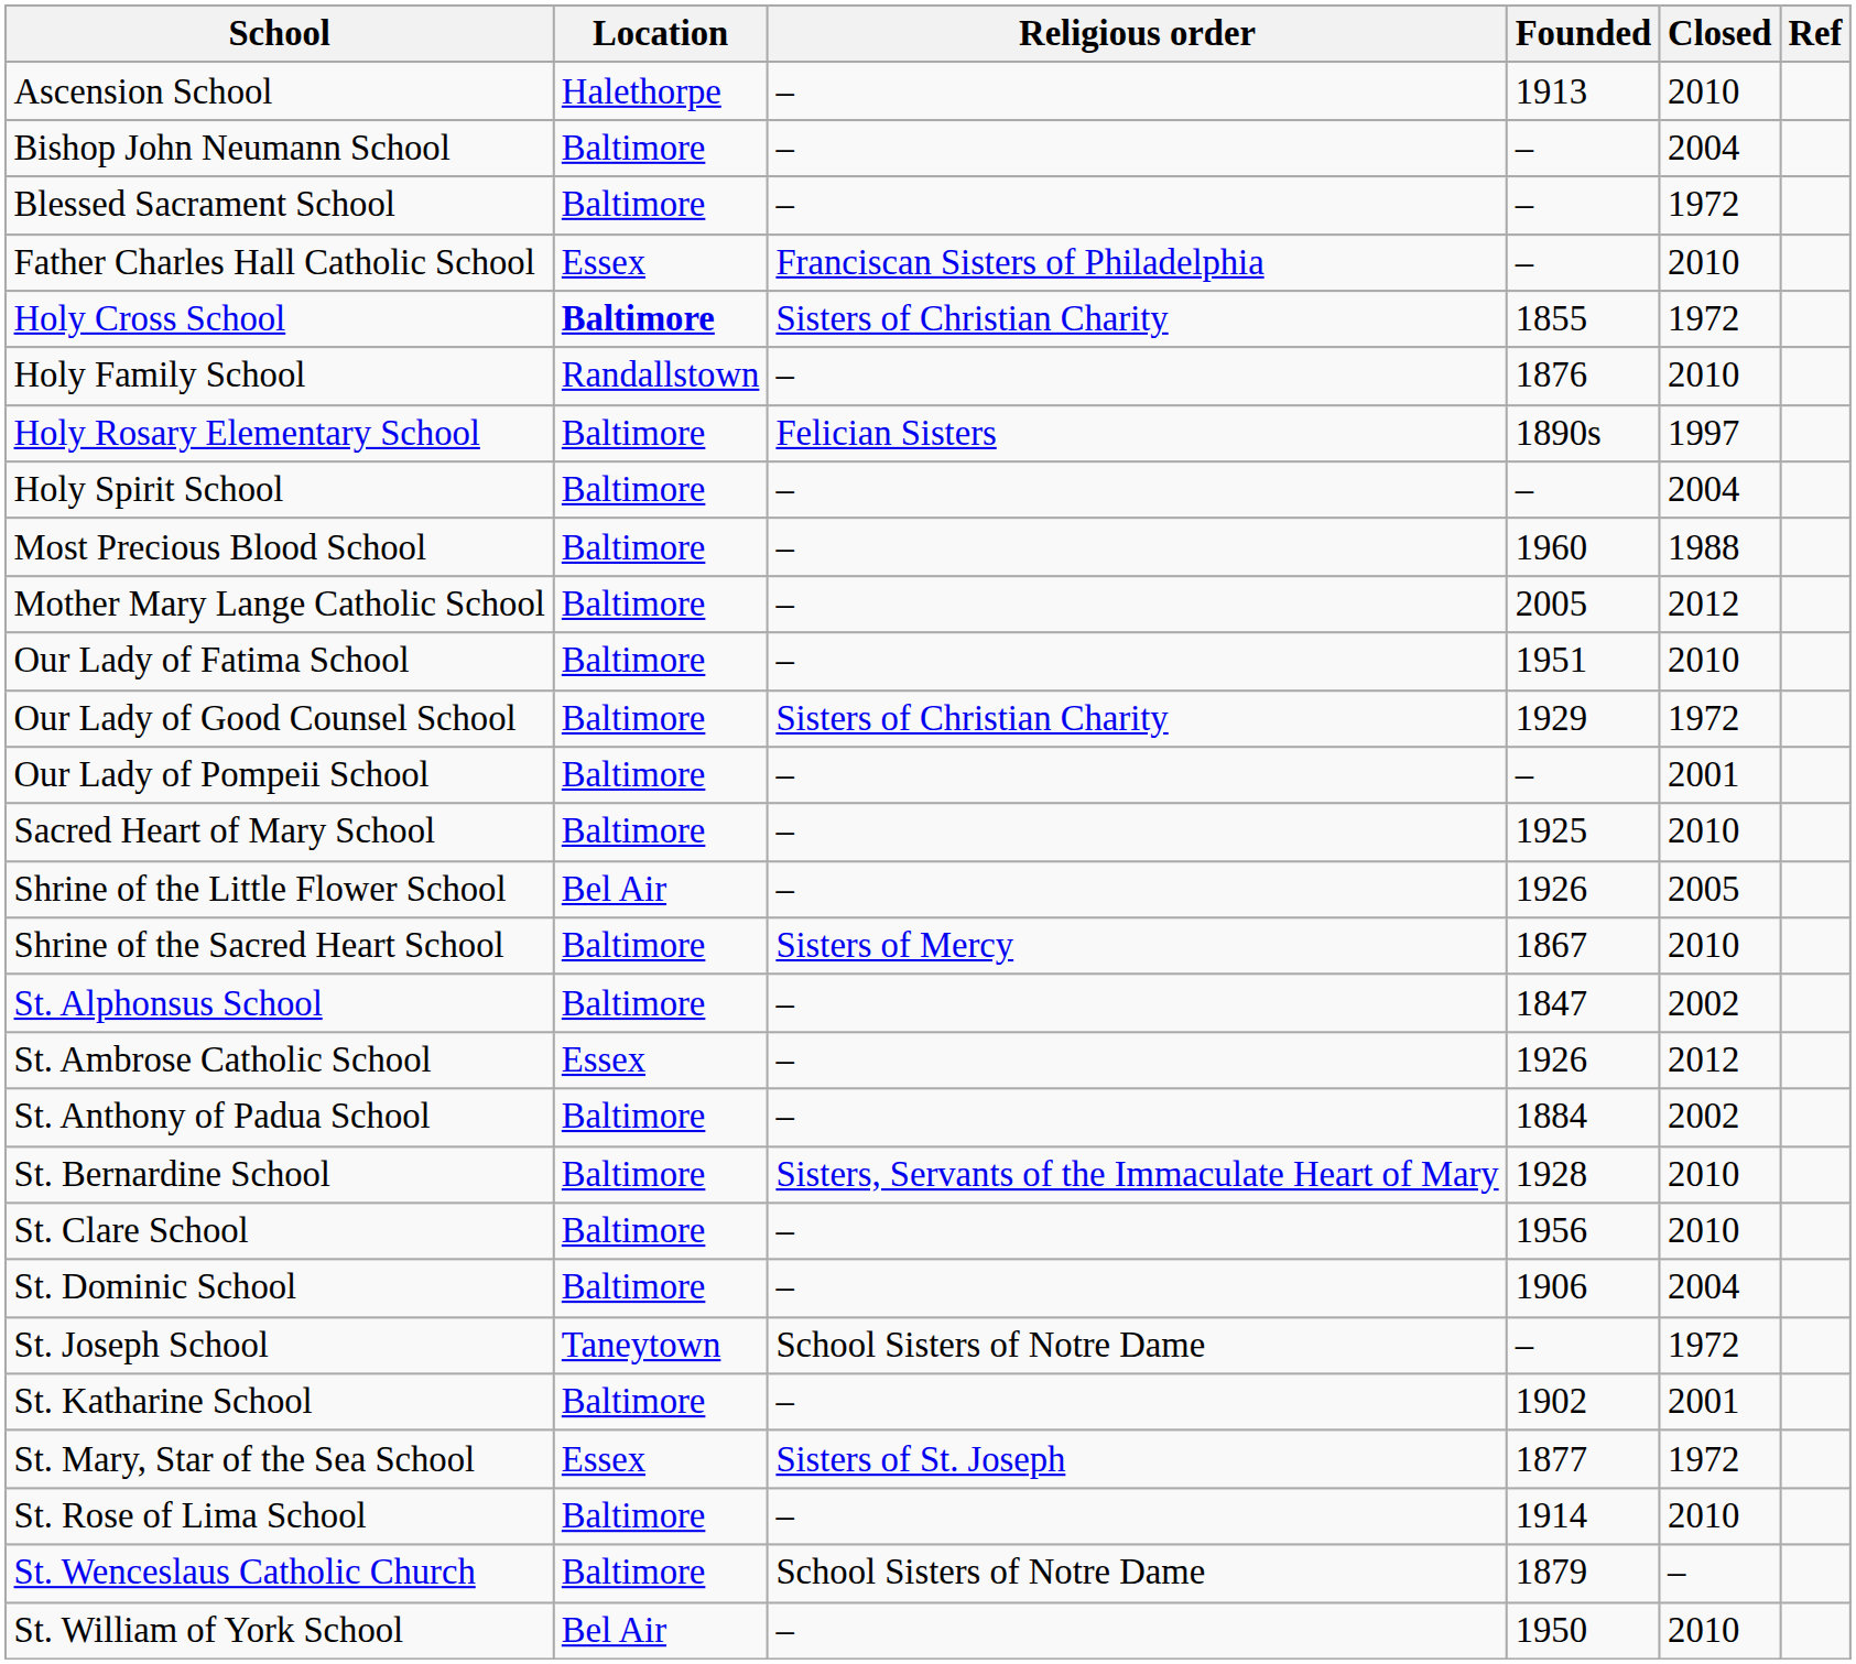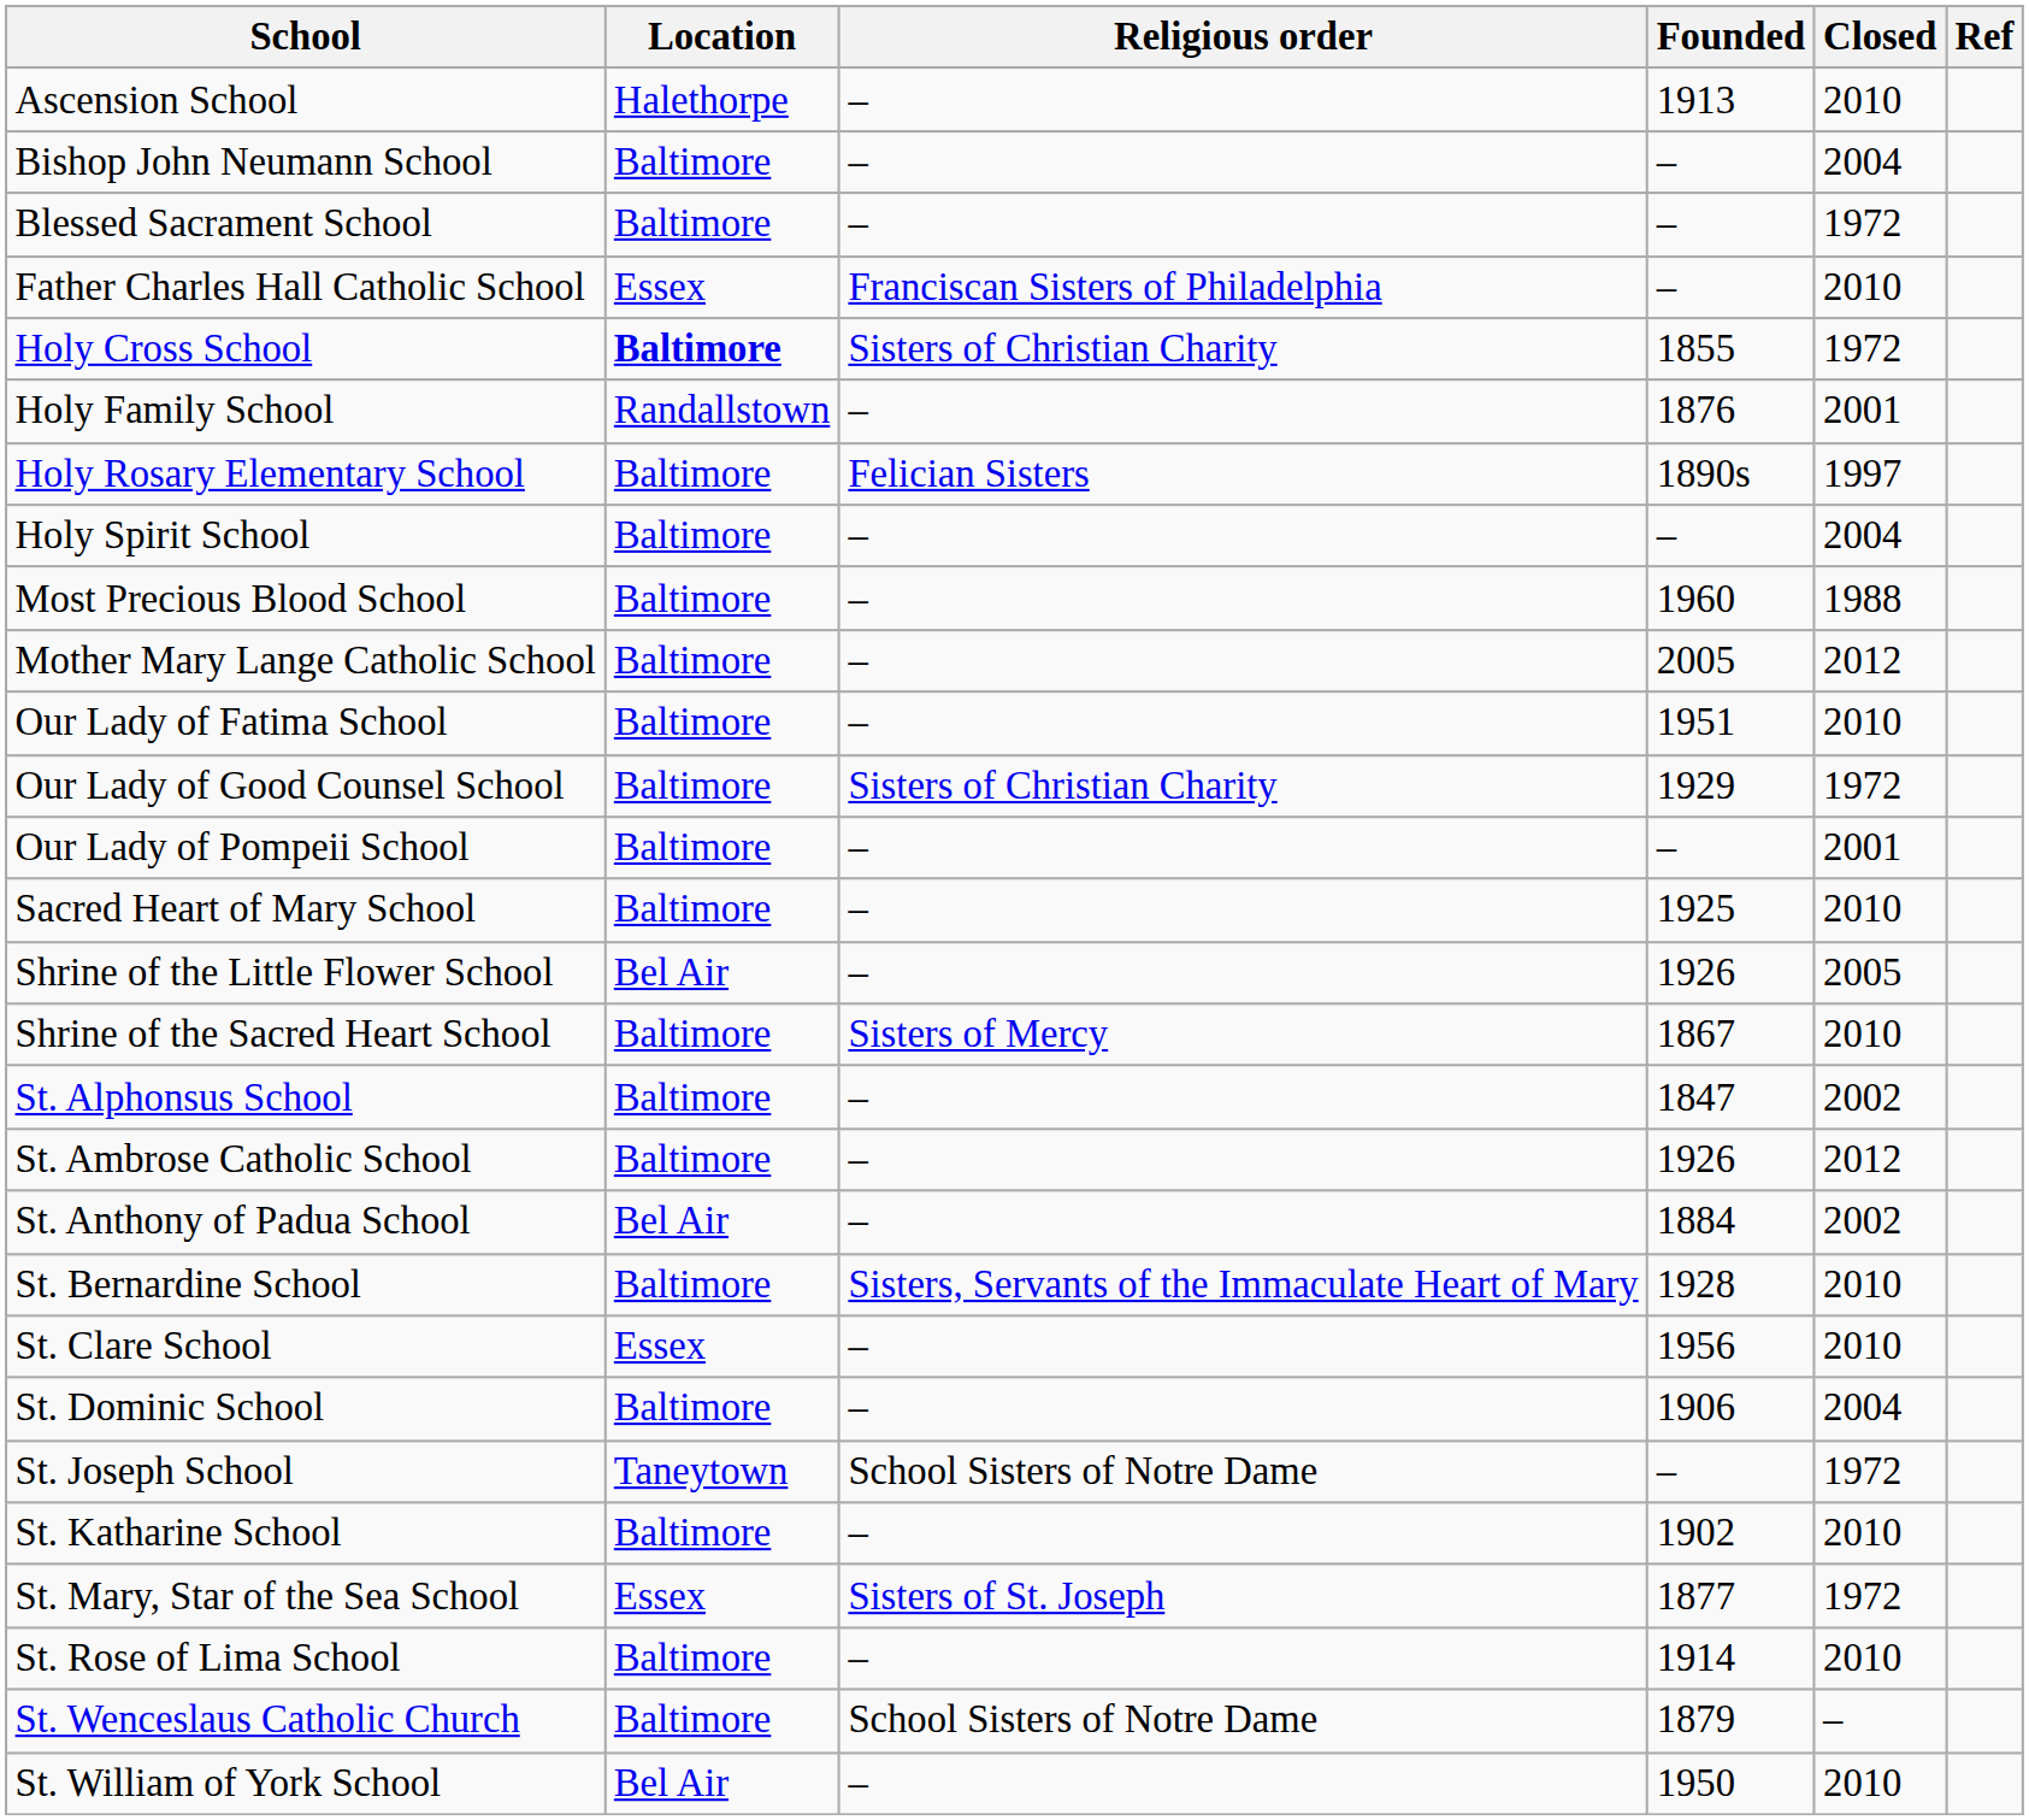 <table class="wikitable">
 <tr>
 <th>School</th>
 <th>Location</th>
 <th>Religious order</th>
 <th>Founded</th>
 <th>Closed</th>
 <th>Ref</th>
 </tr>
 <tr>
 <td>Ascension School</td>
 <td><a href='#'>Halethorpe</a></td>
 <td>–</td>
 <td>1913</td>
 <td>2010</td>
 <td></td>
 </tr>
 <tr>
 <td>Bishop John Neumann School</td>
 <td><a href='#'>Baltimore</a></td>
 <td>–</td>
 <td>–</td>
 <td>2004</td>
 <td></td>
 </tr>
 <tr>
 <td>Blessed Sacrament School</td>
 <td><a href='#'>Baltimore</a></td>
 <td>–</td>
 <td>–</td>
 <td>1972</td>
 <td></td>
 </tr>
 <tr>
 <td>Father Charles Hall Catholic School</td>
 <td><a href='#'>Essex</a></td>
 <td><a href='#'>Franciscan Sisters of Philadelphia</a></td>
 <td>–</td>
 <td>2010</td>
 <td></td>
 </tr>
 <tr>
 <td><a href='#'>Holy Cross School</a></td>
 <td><strong><a href='#'>Baltimore</a></strong></td>
 <td><a href='#'>Sisters of Christian Charity</a></td>
 <td>1855</td>
 <td>1972</td>
 <td></td>
 </tr>
 <tr>
 <td>Holy Family School</td>
 <td><a href='#'>Randallstown</a></td>
 <td>–</td>
 <td>1876</td>
-<td>2010</td>
+<td>2001</td>
 <td></td>
 </tr>
 <tr>
 <td><a href='#'>Holy Rosary Elementary School</a></td>
 <td><a href='#'>Baltimore</a></td>
 <td><a href='#'>Felician Sisters</a></td>
 <td>1890s</td>
 <td>1997</td>
 <td></td>
 </tr>
 <tr>
 <td>Holy Spirit School</td>
 <td><a href='#'>Baltimore</a></td>
 <td>–</td>
 <td>–</td>
 <td>2004</td>
 <td></td>
 </tr>
 <tr>
 <td>Most Precious Blood School</td>
 <td><a href='#'>Baltimore</a></td>
 <td>–</td>
 <td>1960</td>
 <td>1988</td>
 <td></td>
 </tr>
 <tr>
 <td>Mother Mary Lange Catholic School</td>
 <td><a href='#'>Baltimore</a></td>
 <td>–</td>
 <td>2005</td>
 <td>2012</td>
 <td></td>
 </tr>
 <tr>
 <td>Our Lady of Fatima School</td>
 <td><a href='#'>Baltimore</a></td>
 <td>–</td>
 <td>1951</td>
 <td>2010</td>
 <td></td>
 </tr>
 <tr>
 <td>Our Lady of Good Counsel School</td>
 <td><a href='#'>Baltimore</a></td>
 <td><a href='#'>Sisters of Christian Charity</a></td>
 <td>1929</td>
 <td>1972</td>
 <td></td>
 </tr>
 <tr>
 <td>Our Lady of Pompeii School</td>
 <td><a href='#'>Baltimore</a></td>
 <td>–</td>
 <td>–</td>
 <td>2001</td>
 <td></td>
 </tr>
 <tr>
 <td>Sacred Heart of Mary School</td>
 <td><a href='#'>Baltimore</a></td>
 <td>–</td>
 <td>1925</td>
 <td>2010</td>
 <td></td>
 </tr>
 <tr>
 <td>Shrine of the Little Flower School</td>
 <td><a href='#'>Bel Air</a></td>
 <td>–</td>
 <td>1926</td>
 <td>2005</td>
 <td></td>
 </tr>
 <tr>
 <td>Shrine of the Sacred Heart School</td>
 <td><a href='#'>Baltimore</a></td>
 <td><a href='#'>Sisters of Mercy</a></td>
 <td>1867</td>
 <td>2010</td>
 <td></td>
 </tr>
 <tr>
 <td><a href='#'>St. Alphonsus School</a></td>
 <td><a href='#'>Baltimore</a></td>
 <td>–</td>
 <td>1847</td>
 <td>2002</td>
 <td></td>
 </tr>
 <tr>
 <td>St. Ambrose Catholic School</td>
-<td><a href='#'>Essex</a></td>
+<td><a href='#'>Baltimore</a></td>
 <td>–</td>
 <td>1926</td>
 <td>2012</td>
 <td></td>
 </tr>
 <tr>
 <td>St. Anthony of Padua School</td>
-<td><a href='#'>Baltimore</a></td>
+<td><a href='#'>Bel Air</a></td>
 <td>–</td>
 <td>1884</td>
 <td>2002</td>
 <td></td>
 </tr>
 <tr>
 <td>St. Bernardine School</td>
 <td><a href='#'>Baltimore</a></td>
 <td><a href='#'>Sisters, Servants of the Immaculate Heart of Mary</a></td>
 <td>1928</td>
 <td>2010</td>
 <td></td>
 </tr>
 <tr>
 <td>St. Clare School</td>
-<td><a href='#'>Baltimore</a></td>
+<td><a href='#'>Essex</a></td>
 <td>–</td>
 <td>1956</td>
 <td>2010</td>
 <td></td>
 </tr>
 <tr>
 <td>St. Dominic School</td>
 <td><a href='#'>Baltimore</a></td>
 <td>–</td>
 <td>1906</td>
 <td>2004</td>
 <td></td>
 </tr>
 <tr>
 <td>St. Joseph School</td>
 <td><a href='#'>Taneytown</a></td>
 <td>School Sisters of Notre Dame</td>
 <td>–</td>
 <td>1972</td>
 <td></td>
 </tr>
 <tr>
 <td>St. Katharine School</td>
 <td><a href='#'>Baltimore</a></td>
 <td>–</td>
 <td>1902</td>
-<td>2001</td>
+<td>2010</td>
 <td></td>
 </tr>
 <tr>
 <td>St. Mary, Star of the Sea School</td>
 <td><a href='#'>Essex</a></td>
 <td><a href='#'>Sisters of St. Joseph</a></td>
 <td>1877</td>
 <td>1972</td>
 <td></td>
 </tr>
 <tr>
 <td>St. Rose of Lima School</td>
 <td><a href='#'>Baltimore</a></td>
 <td>–</td>
 <td>1914</td>
 <td>2010</td>
 <td></td>
 </tr>
 <tr>
 <td><a href='#'>St. Wenceslaus Catholic Church</a></td>
 <td><a href='#'>Baltimore</a></td>
 <td>School Sisters of Notre Dame</td>
 <td>1879</td>
 <td>–</td>
 <td></td>
 </tr>
 <tr>
 <td>St. William of York School</td>
 <td><a href='#'>Bel Air</a></td>
 <td>–</td>
 <td>1950</td>
 <td>2010</td>
 <td></td>
 </tr>
 </table>
